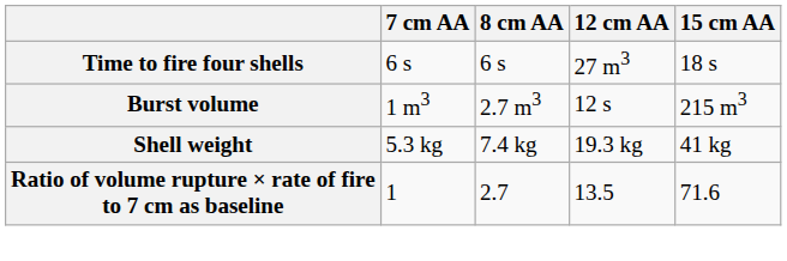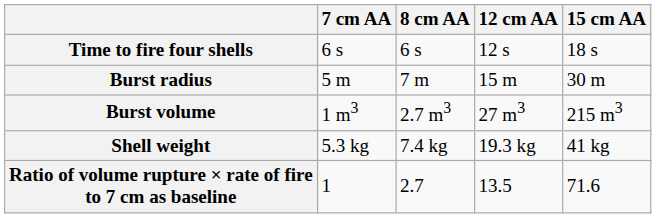 <table class=wikitable>
 <tr>
 <th></th>
 <th>7 cm AA</th>
 <th>8 cm AA</th>
 <th>12 cm AA</th>
 <th>15 cm AA</th>
 </tr>
 <tr>
 <th>Time to fire four shells</th>
 <td>6 s</td>
 <td>6 s</td>
-<td>27 m<sup>3</sup></td>
+<td>12 s</td>
 <td>18 s</td>
+</tr>
+<tr>
+<th>Burst radius</th>
+<td>5 m</td>
+<td>7 m</td>
+<td>15 m</td>
+<td>30 m</td>
 </tr>
 <tr>
 <th>Burst volume</th>
 <td>1 m<sup>3</sup></td>
 <td>2.7 m<sup>3</sup></td>
-<td>12 s</td>
+<td>27 m<sup>3</sup></td>
 <td>215 m<sup>3</sup></td>
 </tr>
 <tr>
 <th>Shell weight</th>
 <td>5.3 kg</td>
 <td>7.4 kg</td>
 <td>19.3 kg</td>
 <td>41 kg</td>
 </tr>
 <tr>
 <th>Ratio of volume rupture × rate of fire <br>to 7 cm as baseline</th>
 <td>1</td>
 <td>2.7</td>
 <td>13.5</td>
 <td>71.6</td>
 </tr>
 </table>
